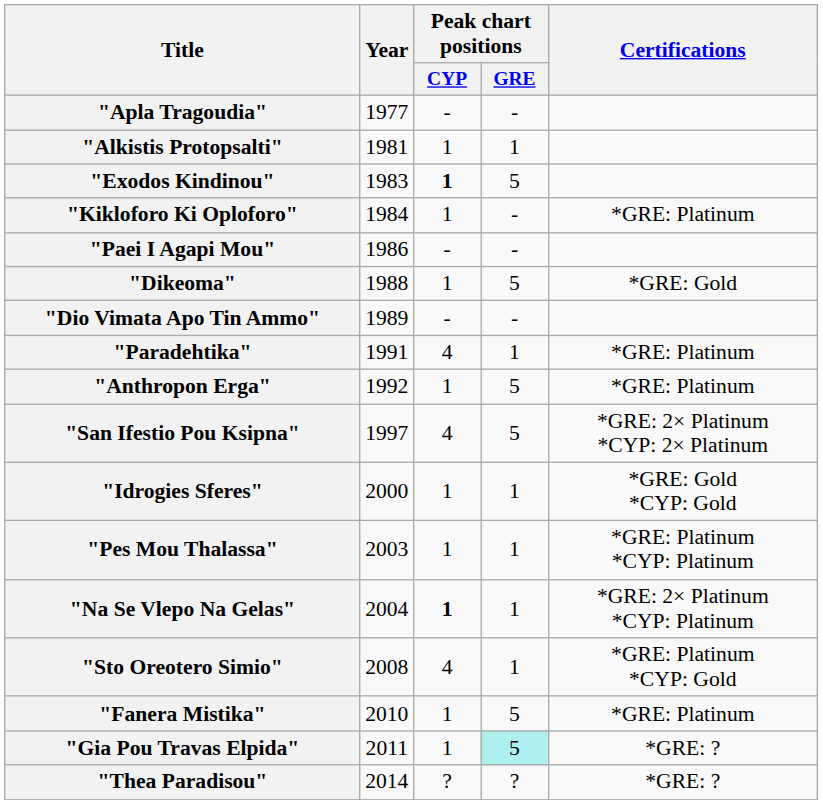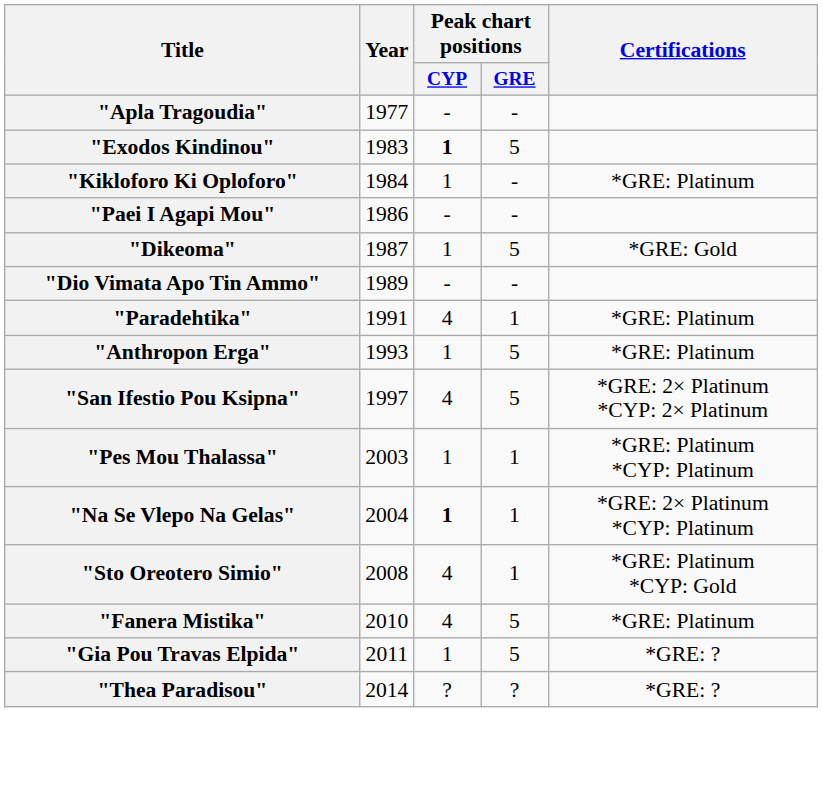 <table class="wikitable plainrowheaders" style="text-align:center;">
 <tr>
 <th scope="col" rowspan="2" style="width:16em;">Title</th>
 <th scope="col" rowspan="2">Year</th>
 <th scope="col" colspan="2">Peak chart positions</th>
 <th scope="col" rowspan="2" style="width:12em;"><a href='#'>Certifications</a></th>
 </tr>
 <tr>
 <th scope="col" style="width:3em;font-size:90%;"><a href='#'>CYP</a></th>
 <th scope="col" style="width:3em;font-size:90%;"><a href='#'>GRE</a></th>
 </tr>
 <tr>
 <th scope="row">"Apla Tragoudia"</th>
 <td rowspan="1">1977</td>
 <td>-</td>
 <td>-</td>
-<td></td>
-</tr>
-<tr>
-<th scope="row">"Alkistis Protopsalti"</th>
-<td rowspan="1">1981</td>
-<td>1</td>
-<td>1</td>
 <td></td>
 </tr>
 <tr>
 <th scope="row">"Exodos Kindinou"</th>
 <td rowspan="1">1983</td>
 <td><strong>1</strong></td>
 <td>5</td>
 <td></td>
 </tr>
 <tr>
 <th scope="row">"Kikloforo Ki Oploforo"</th>
 <td rowspan="1">1984</td>
 <td>1</td>
 <td>-</td>
 <td>*GRE: Platinum</td>
 </tr>
 <tr>
 <th scope="row">"Paei I Agapi Mou"</th>
 <td rowspan="1">1986</td>
 <td>-</td>
 <td>-</td>
 <td></td>
 </tr>
 <tr>
 <th scope="row">"Dikeoma"</th>
-<td rowspan="1">1988</td>
+<td rowspan="1">1987</td>
 <td>1</td>
 <td>5</td>
 <td>*GRE: Gold</td>
 </tr>
 <tr>
 <th scope="row">"Dio Vimata Apo Tin Ammo"</th>
 <td rowspan="1">1989</td>
 <td>-</td>
 <td>-</td>
 <td></td>
 </tr>
 <tr>
 <th scope="row">"Paradehtika"</th>
 <td rowspan="1">1991</td>
 <td>4</td>
 <td>1</td>
 <td>*GRE: Platinum</td>
 </tr>
 <tr>
 <th scope="row">"Anthropon Erga"</th>
-<td rowspan="1">1992</td>
+<td rowspan="1">1993</td>
 <td>1</td>
 <td>5</td>
 <td>*GRE: Platinum</td>
 </tr>
 <tr>
 <th scope="row">"San Ifestio Pou Ksipna"</th>
 <td rowspan="1">1997</td>
 <td>4</td>
 <td>5</td>
 <td>*GRE: 2× Platinum <br> *CYP: 2× Platinum</td>
-</tr>
-<tr>
-<th scope="row">"Idrogies Sferes"</th>
-<td rowspan="1">2000</td>
-<td>1</td>
-<td>1</td>
-<td>*GRE: Gold <br> *CYP: Gold</td>
 </tr>
 <tr>
 <th scope="row">"Pes Mou Thalassa"</th>
 <td rowspan="1">2003</td>
 <td>1</td>
 <td>1</td>
 <td>*GRE: Platinum <br> *CYP: Platinum</td>
 </tr>
 <tr>
 <th scope="row">"Na Se Vlepo Na Gelas"</th>
 <td rowspan="1">2004</td>
 <td><strong>1</strong></td>
 <td>1</td>
 <td>*GRE: 2× Platinum <br> *CYP: Platinum</td>
 </tr>
 <tr>
 <th scope="row">"Sto Oreotero Simio"</th>
 <td rowspan="1">2008</td>
 <td>4</td>
 <td>1</td>
 <td>*GRE: Platinum <br> *CYP: Gold</td>
 </tr>
 <tr>
 <th scope="row">"Fanera Mistika"</th>
 <td rowspan="1">2010</td>
-<td>1</td>
+<td>4</td>
 <td>5</td>
 <td>*GRE: Platinum</td>
 </tr>
 <tr>
 <th scope="row">"Gia Pou Travas Elpida"</th>
 <td rowspan="1">2011</td>
 <td>1</td>
-<td style="background: paleturquoise;">5</td>
+<td>5</td>
 <td>*GRE: ?</td>
 </tr>
 <tr>
 <th scope="row">"Thea Paradisou"</th>
 <td rowspan="1">2014</td>
 <td>?</td>
 <td>?</td>
 <td>*GRE: ?</td>
 </tr>
 </table>
